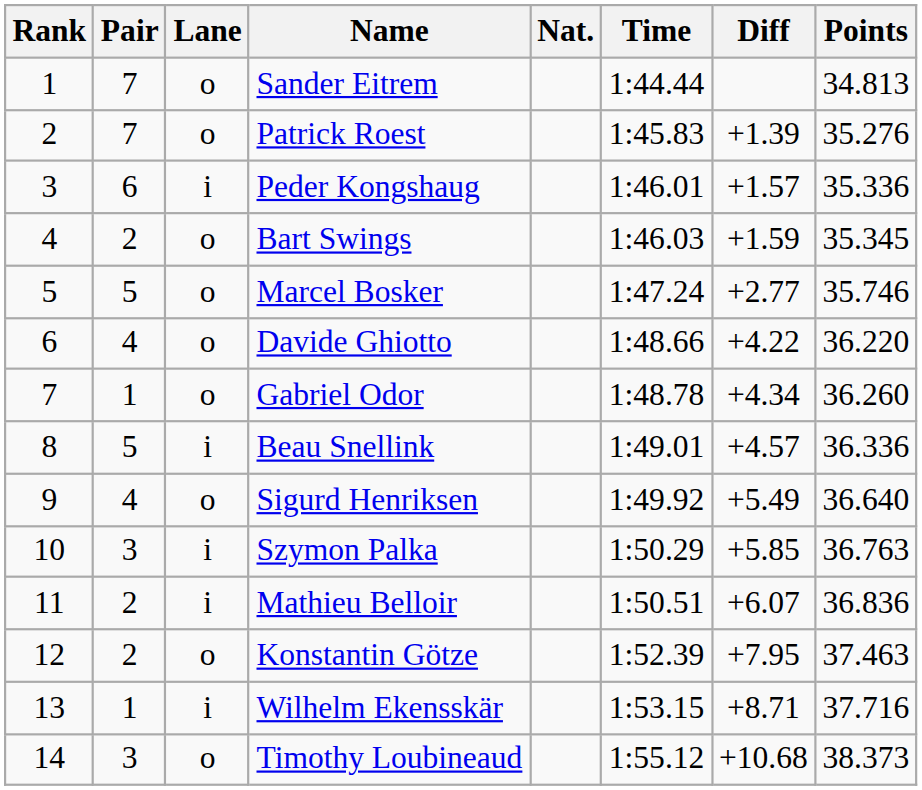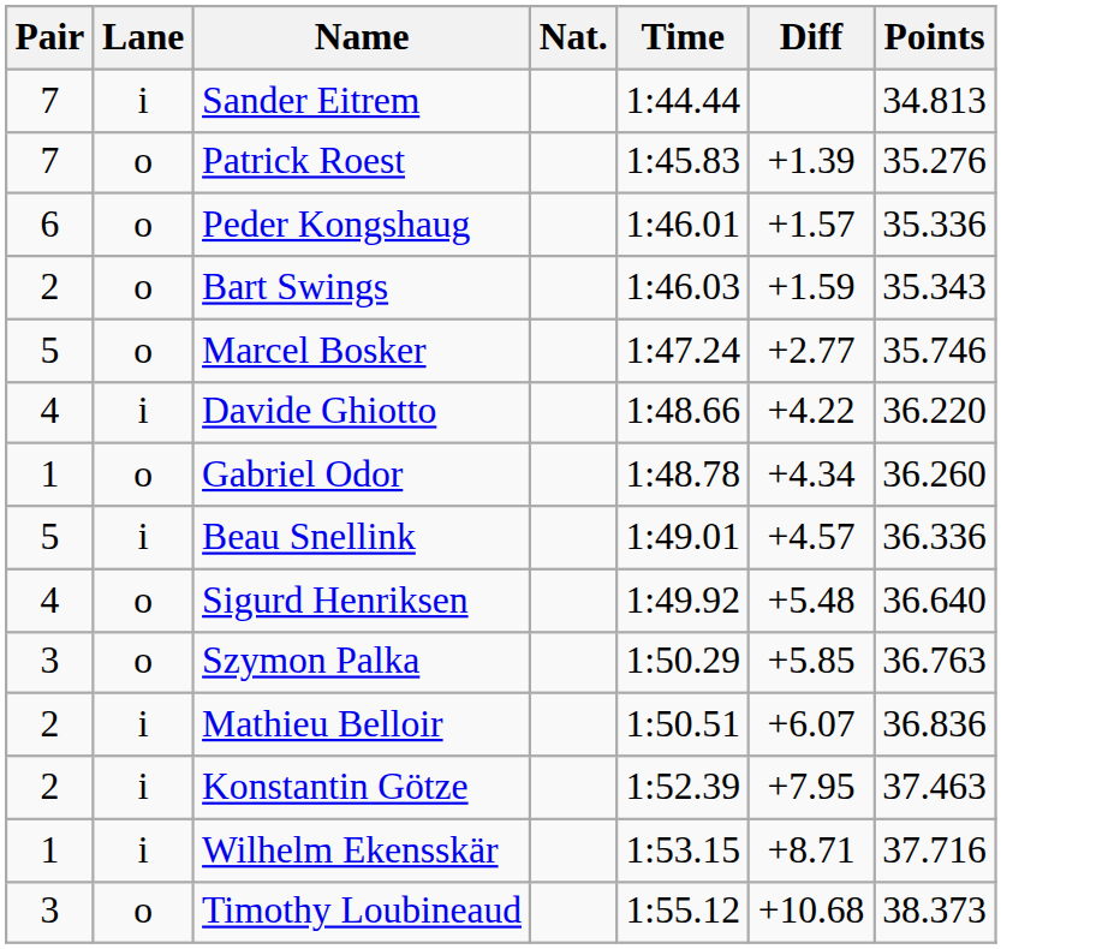 <table class="wikitable sortable" style="text-align:center; font-size:90%">
 <tr>
-<th>Rank</th>
 <th>Pair</th>
 <th>Lane</th>
 <th>Name</th>
 <th>Nat.</th>
 <th>Time</th>
 <th>Diff</th>
 <th>Points</th>
 </tr>
 <tr>
-<td>1</td>
 <td>7</td>
-<td>o</td>
+<td>i</td>
 <td align=left><a href='#'>Sander Eitrem</a></td>
 <td></td>
 <td>1:44.44</td>
 <td></td>
 <td>34.813</td>
 </tr>
 <tr>
-<td>2</td>
 <td>7</td>
 <td>o</td>
 <td align=left><a href='#'>Patrick Roest</a></td>
 <td></td>
 <td>1:45.83</td>
 <td>+1.39</td>
 <td>35.276</td>
 </tr>
 <tr>
-<td>3</td>
 <td>6</td>
-<td>i</td>
+<td>o</td>
 <td align=left><a href='#'>Peder Kongshaug</a></td>
 <td></td>
 <td>1:46.01</td>
 <td>+1.57</td>
 <td>35.336</td>
 </tr>
 <tr>
-<td>4</td>
 <td>2</td>
 <td>o</td>
 <td align=left><a href='#'>Bart Swings</a></td>
 <td></td>
 <td>1:46.03</td>
 <td>+1.59</td>
-<td>35.345</td>
+<td>35.343</td>
 </tr>
 <tr>
-<td>5</td>
 <td>5</td>
 <td>o</td>
 <td align=left><a href='#'>Marcel Bosker</a></td>
 <td></td>
 <td>1:47.24</td>
 <td>+2.77</td>
 <td>35.746</td>
 </tr>
 <tr>
-<td>6</td>
 <td>4</td>
-<td>o</td>
+<td>i</td>
 <td align=left><a href='#'>Davide Ghiotto</a></td>
 <td></td>
 <td>1:48.66</td>
 <td>+4.22</td>
 <td>36.220</td>
 </tr>
 <tr>
-<td>7</td>
 <td>1</td>
 <td>o</td>
 <td align=left><a href='#'>Gabriel Odor</a></td>
 <td></td>
 <td>1:48.78</td>
 <td>+4.34</td>
 <td>36.260</td>
 </tr>
 <tr>
-<td>8</td>
 <td>5</td>
 <td>i</td>
 <td align=left><a href='#'>Beau Snellink</a></td>
 <td></td>
 <td>1:49.01</td>
 <td>+4.57</td>
 <td>36.336</td>
 </tr>
 <tr>
-<td>9</td>
 <td>4</td>
 <td>o</td>
 <td align=left><a href='#'>Sigurd Henriksen</a></td>
 <td></td>
 <td>1:49.92</td>
-<td>+5.49</td>
+<td>+5.48</td>
 <td>36.640</td>
 </tr>
 <tr>
-<td>10</td>
 <td>3</td>
-<td>i</td>
+<td>o</td>
 <td align=left><a href='#'>Szymon Palka</a></td>
 <td></td>
 <td>1:50.29</td>
 <td>+5.85</td>
 <td>36.763</td>
 </tr>
 <tr>
-<td>11</td>
 <td>2</td>
 <td>i</td>
 <td align=left><a href='#'>Mathieu Belloir</a></td>
 <td></td>
 <td>1:50.51</td>
 <td>+6.07</td>
 <td>36.836</td>
 </tr>
 <tr>
-<td>12</td>
 <td>2</td>
-<td>o</td>
+<td>i</td>
 <td align=left><a href='#'>Konstantin Götze</a></td>
 <td></td>
 <td>1:52.39</td>
 <td>+7.95</td>
 <td>37.463</td>
 </tr>
 <tr>
-<td>13</td>
 <td>1</td>
 <td>i</td>
 <td align=left><a href='#'>Wilhelm Ekensskär</a></td>
 <td></td>
 <td>1:53.15</td>
 <td>+8.71</td>
 <td>37.716</td>
 </tr>
 <tr>
-<td>14</td>
 <td>3</td>
 <td>o</td>
 <td align=left><a href='#'>Timothy Loubineaud</a></td>
 <td></td>
 <td>1:55.12</td>
 <td>+10.68</td>
 <td>38.373</td>
 </tr>
 </table>
